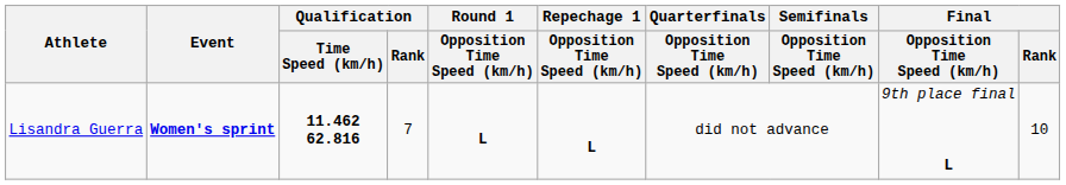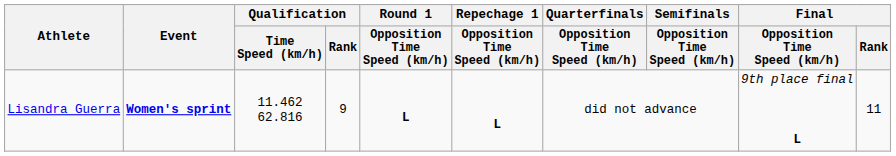 <table class="wikitable" style="font-size:90%">
 <tr>
 <th rowspan="2">Athlete</th>
 <th rowspan="2">Event</th>
 <th colspan=2>Qualification</th>
 <th>Round 1</th>
 <th>Repechage 1</th>
 <th>Quarterfinals</th>
 <th>Semifinals</th>
 <th colspan=2>Final</th>
 </tr>
 <tr style="font-size:95%">
 <th>Time<br>Speed (km/h)</th>
 <th>Rank</th>
 <th>Opposition<br>Time<br>Speed (km/h)</th>
 <th>Opposition<br>Time<br>Speed (km/h)</th>
 <th>Opposition<br>Time<br>Speed (km/h)</th>
 <th>Opposition<br>Time<br>Speed (km/h)</th>
 <th>Opposition<br>Time<br>Speed (km/h)</th>
 <th>Rank</th>
 </tr>
 <tr align=center>
 <td align=left><a href='#'>Lisandra Guerra</a></td>
 <td align=left><strong><a href='#'>Women's sprint</a></strong></td>
-<td><strong>11.462<br>62.816</strong></td>
-<td>7</td>
+<td>11.462<br>62.816</td>
+<td>9</td>
 <td><br><strong>L</strong> </td>
 <td> <br> <br><strong>L</strong></td>
 <td colspan=2>did not advance</td>
 <td><em>9th place final</em><br><br><br><br><strong>L</strong></td>
-<td>10</td>
+<td>11</td>
 </tr>
 </table>
